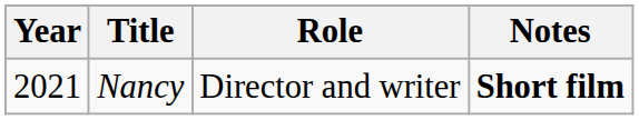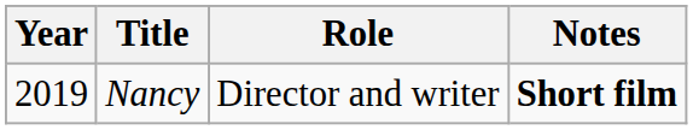 <table class="wikitable sortable">
 <tr>
 <th>Year</th>
 <th>Title</th>
 <th>Role</th>
 <th>Notes</th>
 </tr>
 <tr>
-<td>2021</td>
+<td>2019</td>
 <td><em>Nancy</em></td>
 <td>Director and writer</td>
 <td><strong>Short film</strong></td>
 </tr>
 </table>
